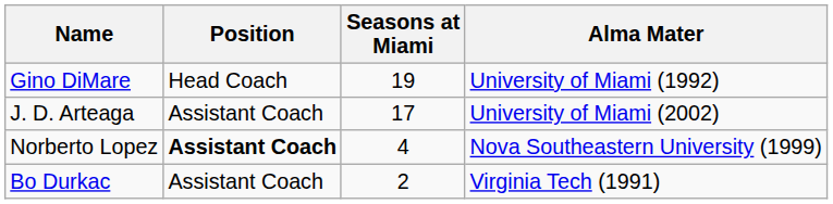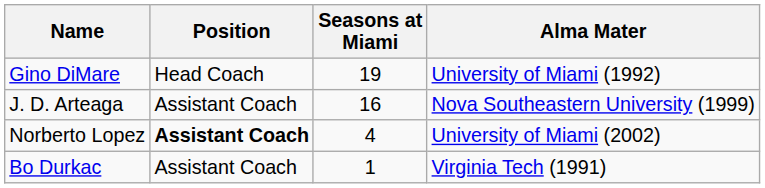 <table class="wikitable" border="1" style="font-size:90%;">
 <tr>
 <th>Name</th>
 <th>Position</th>
 <th>Seasons at<br>Miami</th>
 <th>Alma Mater</th>
 </tr>
 <tr>
 <td><a href='#'>Gino DiMare</a></td>
 <td>Head Coach</td>
 <td align=center>19</td>
 <td><a href='#'>University of Miami</a> (1992)</td>
 </tr>
 <tr>
 <td>J. D. Arteaga</td>
 <td>Assistant Coach</td>
-<td align=center>17</td>
-<td><a href='#'>University of Miami</a> (2002)</td>
+<td align=center>16</td>
+<td><a href='#'>Nova Southeastern University</a> (1999)</td>
 </tr>
 <tr>
 <td>Norberto Lopez</td>
 <td><strong>Assistant Coach</strong></td>
 <td align=center>4</td>
-<td><a href='#'>Nova Southeastern University</a> (1999)</td>
+<td><a href='#'>University of Miami</a> (2002)</td>
 </tr>
 <tr>
 <td><a href='#'>Bo Durkac</a></td>
 <td>Assistant Coach</td>
-<td align=center>2</td>
+<td align=center>1</td>
 <td><a href='#'>Virginia Tech</a> (1991)</td>
 </tr>
 </table>
